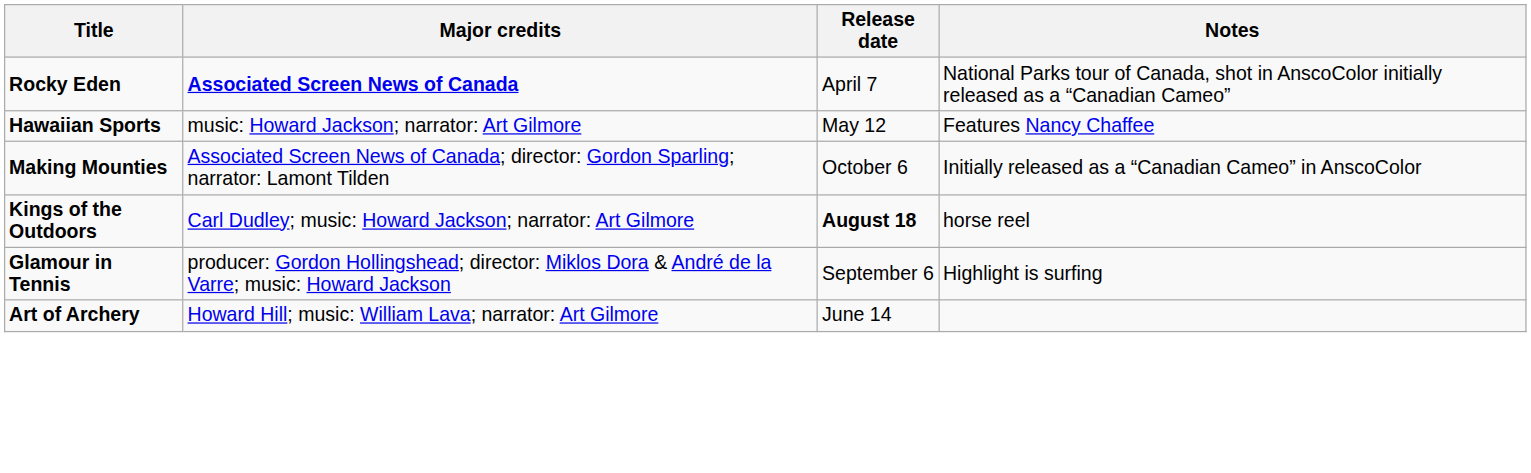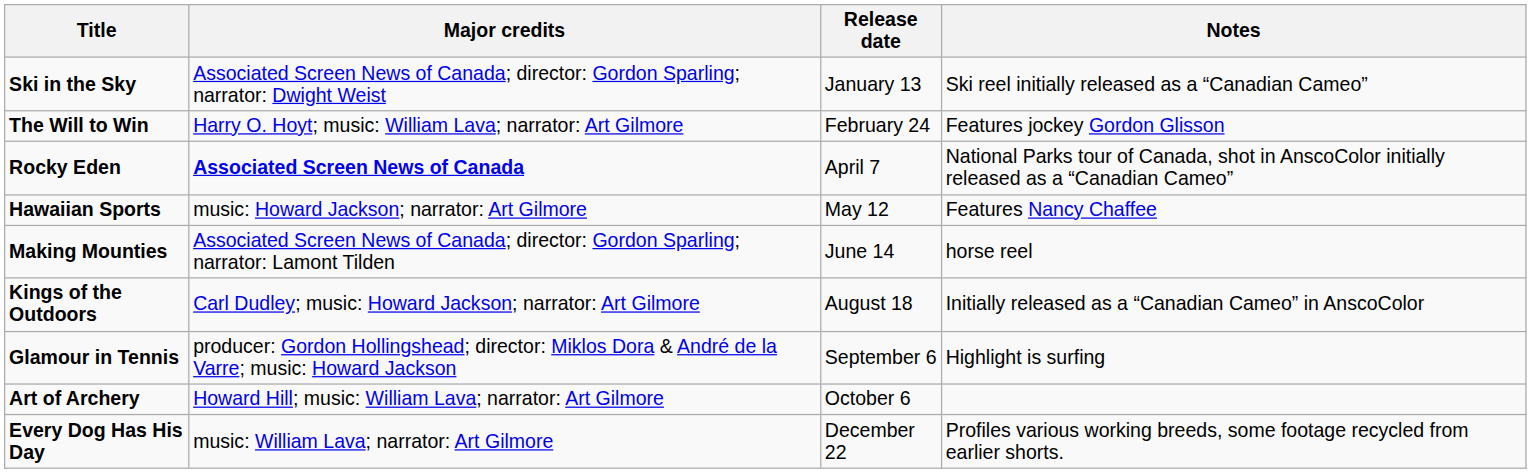 <table class="wikitable sortable" border="1">
 <tr>
 <th>Title</th>
 <th>Major credits</th>
 <th>Release date</th>
 <th>Notes</th>
+</tr>
+<tr>
+<td><strong>Ski in the Sky</strong></td>
+<td><a href='#'>Associated Screen News of Canada</a>; director: <a href='#'>Gordon Sparling</a>; narrator: <a href='#'>Dwight Weist</a></td>
+<td>January 13</td>
+<td>Ski reel initially released as a “Canadian Cameo”</td>
+</tr>
+<tr>
+<td><strong>The Will to Win</strong></td>
+<td><a href='#'>Harry O. Hoyt</a>; music: <a href='#'>William Lava</a>; narrator: <a href='#'>Art Gilmore</a></td>
+<td>February 24</td>
+<td>Features jockey <a href='#'>Gordon Glisson</a></td>
 </tr>
 <tr>
 <td><strong>Rocky Eden</strong></td>
 <td><strong><a href='#'>Associated Screen News of Canada</a></strong></td>
 <td>April 7</td>
 <td>National Parks tour of Canada, shot in AnscoColor initially released as a “Canadian Cameo”</td>
 </tr>
 <tr>
 <td><strong>Hawaiian Sports</strong></td>
 <td>music: <a href='#'>Howard Jackson</a>; narrator: <a href='#'>Art Gilmore</a></td>
 <td>May 12</td>
 <td>Features <a href='#'>Nancy Chaffee</a></td>
 </tr>
 <tr>
 <td><strong>Making Mounties</strong></td>
 <td><a href='#'>Associated Screen News of Canada</a>; director: <a href='#'>Gordon Sparling</a>; narrator: Lamont Tilden</td>
-<td>October 6</td>
-<td>Initially released as a “Canadian Cameo” in AnscoColor</td>
+<td>June 14</td>
+<td>horse reel</td>
 </tr>
 <tr>
 <td><strong>Kings of the Outdoors</strong></td>
 <td><a href='#'>Carl Dudley</a>; music: <a href='#'>Howard Jackson</a>; narrator: <a href='#'>Art Gilmore</a></td>
-<td><strong>August 18</strong></td>
-<td>horse reel</td>
+<td>August 18</td>
+<td>Initially released as a “Canadian Cameo” in AnscoColor</td>
 </tr>
 <tr>
 <td><strong>Glamour in Tennis</strong></td>
 <td>producer: <a href='#'>Gordon Hollingshead</a>; director: <a href='#'>Miklos Dora</a> & <a href='#'>André de la Varre</a>; music: <a href='#'>Howard Jackson</a></td>
 <td>September 6</td>
 <td>Highlight is surfing</td>
 </tr>
 <tr>
 <td><strong>Art of Archery</strong></td>
 <td><a href='#'>Howard Hill</a>; music: <a href='#'>William Lava</a>; narrator: <a href='#'>Art Gilmore</a></td>
-<td>June 14</td>
+<td>October 6</td>
+</tr>
+<tr>
+<td><strong>Every Dog Has His Day</strong></td>
+<td>music: <a href='#'>William Lava</a>; narrator: <a href='#'>Art Gilmore</a></td>
+<td>December 22</td>
+<td>Profiles various working breeds, some footage recycled from earlier shorts.</td>
 </tr>
 </table>
